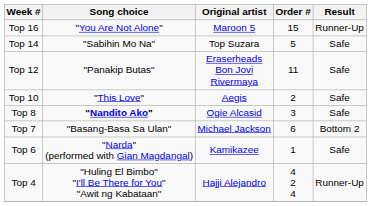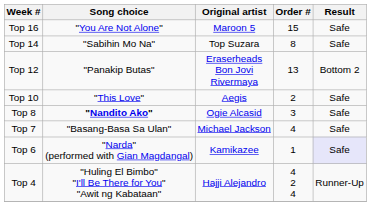 <table class="wikitable" style="text-align: center;">
 <tr>
 <th>Week #</th>
 <th>Song choice</th>
 <th>Original artist</th>
 <th>Order #</th>
 <th>Result</th>
 </tr>
 <tr>
 <td>Top 16</td>
 <td>"<a href='#'>You Are Not Alone</a>"</td>
 <td><a href='#'>Maroon 5</a></td>
 <td>15</td>
-<td>Runner-Up</td>
+<td>Safe</td>
 </tr>
 <tr>
 <td>Top 14</td>
 <td>"Sabihin Mo Na"</td>
 <td>Top Suzara</td>
-<td>5</td>
+<td>8</td>
 <td>Safe</td>
 </tr>
 <tr>
 <td>Top 12</td>
 <td>"Panakip Butas"</td>
 <td><a href='#'>Eraserheads</a><br><a href='#'>Bon Jovi</a><br><a href='#'>Rivermaya</a></td>
-<td>11</td>
-<td>Safe</td>
+<td>13</td>
+<td>Bottom 2</td>
 </tr>
 <tr>
 <td>Top 10</td>
 <td>"<a href='#'>This Love</a>"</td>
 <td><a href='#'>Aegis</a></td>
 <td>2</td>
 <td>Safe</td>
 </tr>
 <tr>
 <td>Top 8</td>
 <td><strong>"<a href='#'>Nandito Ako</a>"</strong></td>
 <td><a href='#'>Ogie Alcasid</a></td>
 <td>3</td>
 <td>Safe</td>
 </tr>
 <tr>
 <td>Top 7</td>
 <td>"Basang-Basa Sa Ulan"</td>
 <td><a href='#'>Michael Jackson</a></td>
-<td>6</td>
-<td>Bottom 2</td>
+<td>4</td>
+<td>Safe</td>
 </tr>
 <tr>
 <td>Top 6</td>
 <td>"<a href='#'>Narda</a>"<br>(performed with <a href='#'>Gian Magdangal</a>)</td>
 <td><a href='#'>Kamikazee</a></td>
 <td>1</td>
-<td>Safe</td>
+<td style="background: lavender;">Safe</td>
 </tr>
 <tr>
 <td>Top 4</td>
 <td>"Huling El Bimbo"<br>"<a href='#'>I'll Be There for You</a>"<br>"Awit ng Kabataan"</td>
 <td><a href='#'>Hajji Alejandro</a></td>
 <td>4<br>2<br>4</td>
 <td>Runner-Up</td>
 </tr>
 <tr>
 </tr>
 </table>
